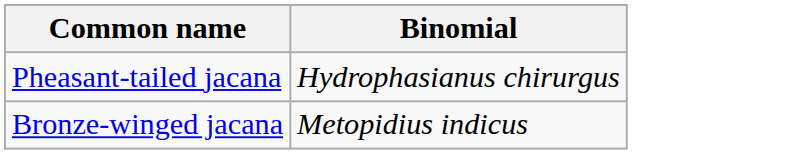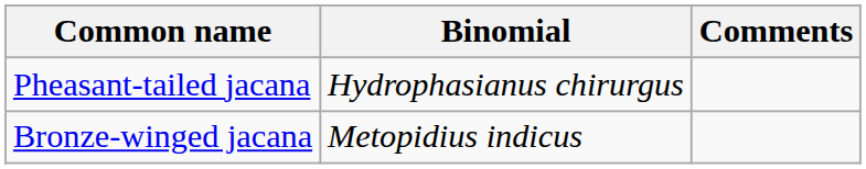 <table class="wikitable">
 <tr>
 <th>Common name</th>
 <th>Binomial</th>
+<th>Comments</th>
 </tr>
 <tr>
 <td><a href='#'>Pheasant-tailed jacana</a></td>
 <td><em>Hydrophasianus chirurgus</em></td>
+<td></td>
 </tr>
 <tr>
 <td><a href='#'>Bronze-winged jacana</a></td>
 <td><em>Metopidius indicus</em></td>
+<td></td>
 </tr>
 </table>
